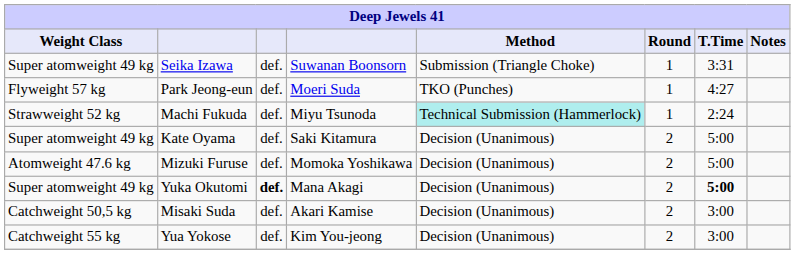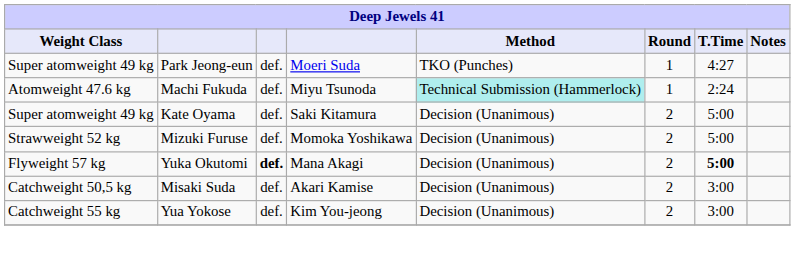 <table class="wikitable" style="font-size: 80%;">
 <tr>
 <th colspan="8" style="background-color: #ccf; color: #000080; text-align: center;"><strong>Deep Jewels 41</strong></th>
 </tr>
 <tr>
 <th colspan="1" style="background-color: #E6E8FA; color: #000000; text-align: center;">Weight Class</th>
 <th colspan="1" style="background-color: #E6E8FA; color: #000000; text-align: center;"></th>
 <th colspan="1" style="background-color: #E6E8FA; color: #000000; text-align: center;"></th>
 <th colspan="1" style="background-color: #E6E8FA; color: #000000; text-align: center;"></th>
 <th colspan="1" style="background-color: #E6E8FA; color: #000000; text-align: center;">Method</th>
 <th colspan="1" style="background-color: #E6E8FA; color: #000000; text-align: center;">Round</th>
 <th colspan="1" style="background-color: #E6E8FA; color: #000000; text-align: center;">T.Time</th>
 <th colspan="1" style="background-color: #E6E8FA; color: #000000; text-align: center;">Notes</th>
 </tr>
 <tr>
 <td>Super atomweight 49 kg</td>
-<td> <a href='#'>Seika Izawa</a></td>
-<td align="center">def.</td>
-<td> <a href='#'>Suwanan Boonsorn</a></td>
-<td>Submission (Triangle Choke)</td>
-<td align="center">1</td>
-<td align="center">3:31</td>
-<td></td>
-</tr>
-<tr>
-<td>Flyweight 57 kg</td>
 <td> Park Jeong-eun</td>
 <td align="center">def.</td>
 <td> <a href='#'>Moeri Suda</a></td>
 <td>TKO (Punches)</td>
 <td align="center">1</td>
 <td align="center">4:27</td>
 <td></td>
 </tr>
 <tr>
-<td>Strawweight 52 kg</td>
+<td>Atomweight 47.6 kg</td>
 <td> Machi Fukuda</td>
 <td align="center">def.</td>
 <td> Miyu Tsunoda</td>
 <td style="background: paleturquoise;">Technical Submission (Hammerlock)</td>
 <td align="center">1</td>
 <td align="center">2:24</td>
 <td></td>
 </tr>
 <tr>
 <td>Super atomweight 49 kg</td>
 <td> Kate Oyama</td>
 <td align="center">def.</td>
 <td> Saki Kitamura</td>
 <td>Decision (Unanimous)</td>
 <td align="center">2</td>
 <td align="center">5:00</td>
 <td></td>
 </tr>
 <tr>
-<td>Atomweight 47.6 kg</td>
+<td>Strawweight 52 kg</td>
 <td> Mizuki Furuse</td>
 <td align="center">def.</td>
 <td> Momoka Yoshikawa</td>
 <td>Decision (Unanimous)</td>
 <td align="center">2</td>
 <td align="center">5:00</td>
 <td></td>
 </tr>
 <tr>
-<td>Super atomweight 49 kg</td>
+<td>Flyweight 57 kg</td>
 <td> Yuka Okutomi</td>
 <td align="center"><strong>def.</strong></td>
 <td> Mana Akagi</td>
 <td>Decision (Unanimous)</td>
 <td align="center">2</td>
 <td align="center"><strong>5:00</strong></td>
 <td></td>
 </tr>
 <tr>
 <td>Catchweight 50,5 kg</td>
 <td> Misaki Suda</td>
 <td align="center">def.</td>
 <td> Akari Kamise</td>
 <td>Decision (Unanimous)</td>
 <td align="center">2</td>
 <td align="center">3:00</td>
 <td></td>
 </tr>
 <tr>
 <td>Catchweight 55 kg</td>
 <td> Yua Yokose</td>
 <td align="center">def.</td>
 <td> Kim You-jeong</td>
 <td>Decision (Unanimous)</td>
 <td align="center">2</td>
 <td align="center">3:00</td>
 <td></td>
 </tr>
 <tr>
 </tr>
 </table>
